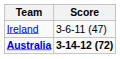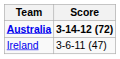 <table class="wikitable">
 <tr>
 <th>Team</th>
 <th>Score</th>
 </tr>
 <tr>
+<td><strong> <a href='#'>Australia</a></strong></td>
+<td><strong>3-14-12 (72)</strong></td>
+</tr>
+<tr>
 <td> <a href='#'>Ireland</a></td>
 <td>3-6-11 (47)</td>
 </tr>
-<tr>
-<td><strong> <a href='#'>Australia</a></strong></td>
-<td><strong>3-14-12 (72)</strong></td>
-</tr>
 </table>
